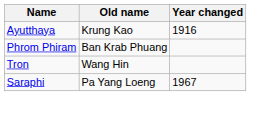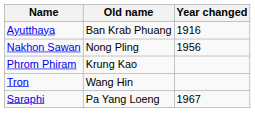 <table class="wikitable">
 <tr>
 <th>Name</th>
 <th>Old name</th>
 <th>Year changed</th>
 </tr>
 <tr>
 <td><a href='#'>Ayutthaya</a></td>
-<td>Krung Kao</td>
+<td>Ban Krab Phuang</td>
 <td>1916</td>
 </tr>
 <tr>
+<td><a href='#'>Nakhon Sawan</a></td>
+<td>Nong Pling</td>
+<td>1956</td>
+</tr>
+<tr>
 <td><a href='#'>Phrom Phiram</a></td>
-<td>Ban Krab Phuang</td>
+<td>Krung Kao</td>
 <td></td>
 </tr>
 <tr>
 <td><a href='#'>Tron</a></td>
 <td>Wang Hin</td>
 <td></td>
 </tr>
 <tr>
 <td><a href='#'>Saraphi</a></td>
 <td>Pa Yang Loeng</td>
 <td>1967</td>
 </tr>
 </table>
